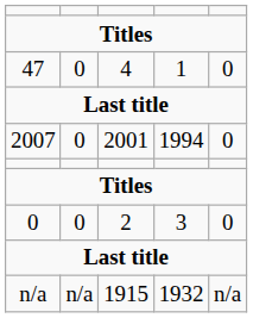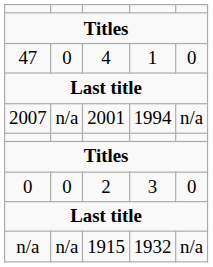 <table class="wikitable" border="0">
 <tr>
 <td></td>
 <td></td>
 <td></td>
 <td></td>
 <td></td>
 </tr>
 <tr>
 <td colspan="5" align="center"><strong>Titles</strong></td>
 </tr>
 <tr>
 <td align="center">47</td>
 <td align="center">0</td>
 <td align="center">4</td>
 <td align="center">1</td>
 <td align="center">0</td>
 </tr>
 <tr>
 <td colspan="5" align="center"><strong>Last title</strong></td>
 </tr>
 <tr>
 <td align="center">2007</td>
-<td align="center">0</td>
+<td align="center">n/a</td>
 <td align="center">2001</td>
 <td align="center">1994</td>
-<td align="center">0</td>
+<td align="center">n/a</td>
 </tr>
 <tr>
 <td></td>
 <td></td>
 <td></td>
 <td></td>
 <td></td>
 </tr>
 <tr>
 <td colspan="5" align="center"><strong>Titles</strong></td>
 </tr>
 <tr>
 <td align="center">0</td>
 <td align="center">0</td>
 <td align="center">2</td>
 <td align="center">3</td>
 <td align="center">0</td>
 </tr>
 <tr>
 <td colspan="5" align="center"><strong>Last title</strong></td>
 </tr>
 <tr>
 <td align="center">n/a</td>
 <td align="center">n/a</td>
 <td align="center">1915</td>
 <td align="center">1932</td>
 <td align="center">n/a</td>
 </tr>
 </table>
